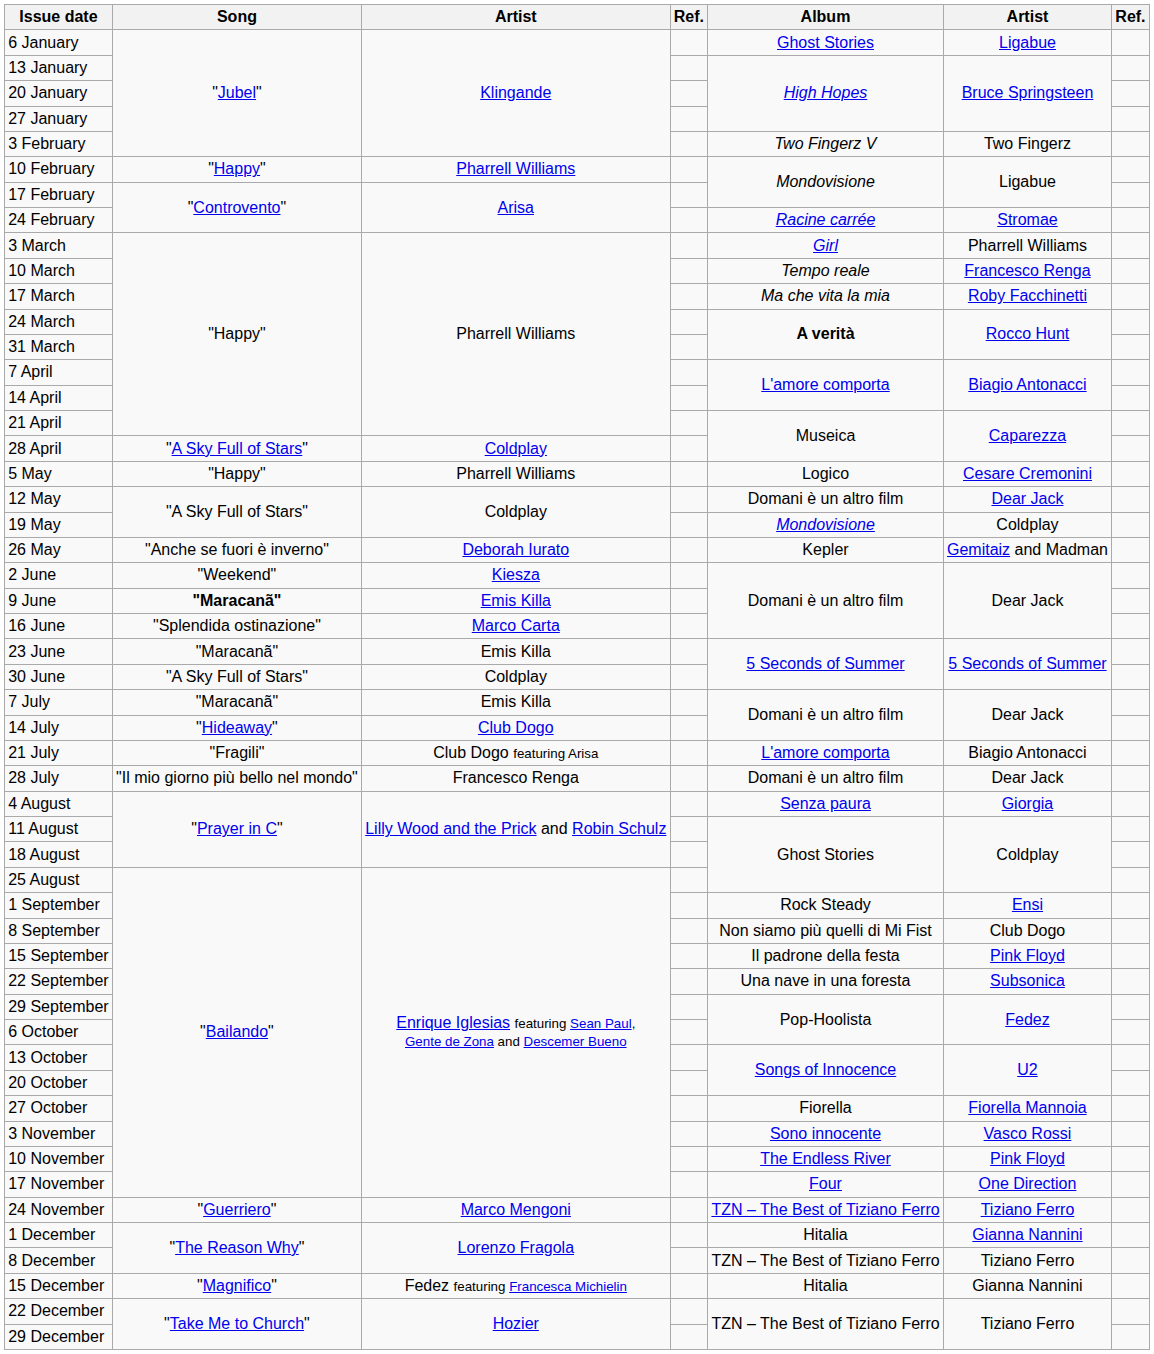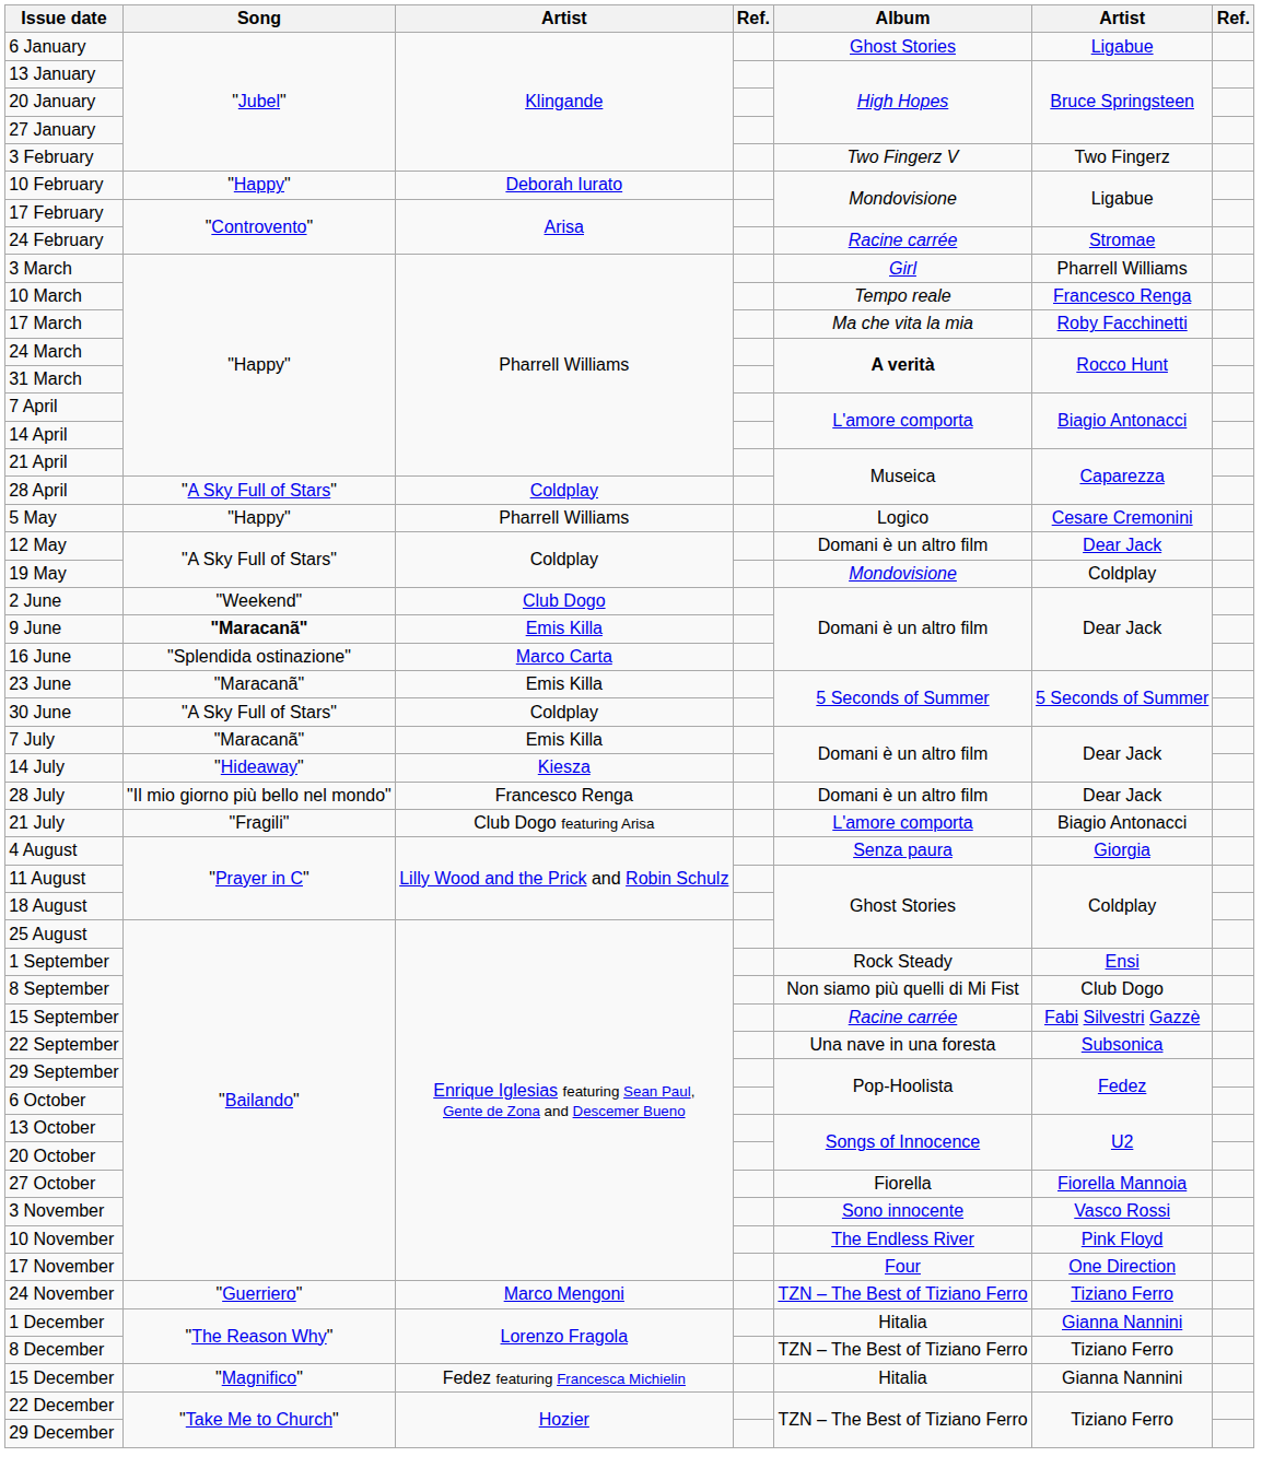 <table class="wikitable">
 <tr>
 <th>Issue date</th>
 <th>Song</th>
 <th>Artist</th>
 <th>Ref.</th>
 <th>Album</th>
 <th>Artist</th>
 <th>Ref.</th>
 </tr>
 <tr>
 <td>6 January</td>
 <td align="center" rowspan="5">"<a href='#'>Jubel</a>"</td>
 <td align="center" rowspan="5"><a href='#'>Klingande</a></td>
 <td align="center"></td>
 <td align="center"></em><a href='#'>Ghost Stories</a><em></td>
 <td align="center"><a href='#'>Ligabue</a></td>
 <td align="center"></td>
 </tr>
 <tr>
 <td>13 January</td>
 <td align="center"></td>
 <td align="center" rowspan="3"><em><a href='#'>High Hopes</a></em></td>
 <td align="center" rowspan="3"><a href='#'>Bruce Springsteen</a></td>
 <td align="center"></td>
 </tr>
 <tr>
 <td>20 January</td>
 <td align="center"></td>
 <td align="center"></td>
 </tr>
 <tr>
 <td>27 January</td>
 <td align="center"></td>
 <td align="center"></td>
 </tr>
 <tr>
 <td>3 February</td>
 <td align="center"></td>
 <td align="center"><em>Two Fingerz V</em></td>
 <td align="center">Two Fingerz</td>
 <td align="center"></td>
 </tr>
 <tr>
 <td>10 February</td>
 <td align="center">"<a href='#'>Happy</a>"</td>
-<td align="center"><a href='#'>Pharrell Williams</a></td>
+<td align="center"><a href='#'>Deborah Iurato</a></td>
 <td align="center"></td>
 <td align="center" rowspan="2"><em>Mondovisione</em></td>
 <td align="center" rowspan="2">Ligabue</td>
 <td align="center"></td>
 </tr>
 <tr>
 <td>17 February</td>
 <td align="center" rowspan="2">"<a href='#'>Controvento</a>"</td>
 <td align="center" rowspan="2"><a href='#'>Arisa</a></td>
 <td align="center"></td>
 <td align="center"></td>
 </tr>
 <tr>
 <td>24 February</td>
 <td align="center"></td>
 <td align="center"><em><a href='#'>Racine carrée</a></em></td>
 <td align="center"><a href='#'>Stromae</a></td>
 <td align="center"></td>
 </tr>
 <tr>
 <td>3 March</td>
 <td align="center" rowspan="8">"Happy"</td>
 <td align="center" rowspan="8">Pharrell Williams</td>
 <td align="center"></td>
 <td align="center"><em><a href='#'>Girl</a></em></td>
 <td align="center">Pharrell Williams</td>
 <td align="center"></td>
 </tr>
 <tr>
 <td>10 March</td>
 <td align="center"></td>
 <td align="center"><em>Tempo reale</em></td>
 <td align="center"><a href='#'>Francesco Renga</a></td>
 <td align="center"></td>
 </tr>
 <tr>
 <td>17 March</td>
 <td align="center"></td>
 <td align="center"><em>Ma che vita la mia</em></td>
 <td align="center"><a href='#'>Roby Facchinetti</a></td>
 <td align="center"></td>
 </tr>
 <tr>
 <td>24 March</td>
 <td align="center"></td>
 <td align="center" rowspan="2"><strong>A verità<em></td>
 <td align="center" rowspan="2"><a href='#'>Rocco Hunt</a></td>
 <td align="center"></td>
 </tr>
 <tr>
 <td>31 March</td>
 <td align="center"></td>
 <td align="center"></td>
 </tr>
 <tr>
 <td>7 April</td>
 <td align="center"></td>
 <td align="center" rowspan="2"></em><a href='#'>L'amore comporta</a><em></td>
 <td align="center" rowspan="2"><a href='#'>Biagio Antonacci</a></td>
 <td align="center"></td>
 </tr>
 <tr>
 <td>14 April</td>
 <td align="center"></td>
 <td align="center"></td>
 </tr>
 <tr>
 <td>21 April</td>
 <td align="center"></td>
 <td align="center" rowspan="2"></em>Museica<em></td>
 <td align="center" rowspan="2"><a href='#'>Caparezza</a></td>
 <td align="center"></td>
 </tr>
 <tr>
 <td>28 April</td>
 <td align="center">"<a href='#'>A Sky Full of Stars</a>"</td>
 <td align="center"><a href='#'>Coldplay</a></td>
 <td align="center"></td>
 <td align="center"></td>
 </tr>
 <tr>
 <td>5 May</td>
 <td align="center">"Happy"</td>
 <td align="center">Pharrell Williams</td>
 <td align="center"></td>
 <td align="center"></em>Logico<em></td>
 <td align="center"><a href='#'>Cesare Cremonini</a></td>
 <td align="center"></td>
 </tr>
 <tr>
 <td>12 May</td>
 <td align="center" rowspan="2">"A Sky Full of Stars"</td>
 <td align="center" rowspan="2">Coldplay</td>
 <td align="center"></td>
 <td align="center"></em>Domani è un altro film<em></td>
 <td align="center"><a href='#'>Dear Jack</a></td>
 <td align="center"></td>
 </tr>
 <tr>
 <td>19 May</td>
 <td align="center"></td>
 <td align="center"><em><a href='#'>Mondovisione</a></em></td>
 <td align="center">Coldplay</td>
 <td align="center"></td>
 </tr>
 <tr>
-<td>26 May</td>
-<td align="center">"Anche se fuori è inverno"</td>
-<td align="center"><a href='#'>Deborah Iurato</a></td>
-<td align="center"></td>
-<td align="center"></em>Kepler<em></td>
-<td align="center"><a href='#'>Gemitaiz</a> and Madman</td>
-<td align="center"></td>
-</tr>
-<tr>
 <td>2 June</td>
 <td align="center">"Weekend"</td>
-<td align="center"><a href='#'>Kiesza</a></td>
+<td align="center"><a href='#'>Club Dogo</a></td>
 <td align="center"></td>
 <td align="center" rowspan="3"></em>Domani è un altro film<em></td>
 <td align="center" rowspan="3">Dear Jack</td>
 <td align="center"></td>
 </tr>
 <tr>
 <td>9 June</td>
 <td align="center"><strong>"Maracanã"</strong></td>
 <td align="center"><a href='#'>Emis Killa</a></td>
 <td align="center"></td>
 <td align="center"></td>
 </tr>
 <tr>
 <td>16 June</td>
 <td align="center">"Splendida ostinazione"</td>
 <td align="center"><a href='#'>Marco Carta</a></td>
 <td align="center"></td>
 <td align="center"></td>
 </tr>
 <tr>
 <td>23 June</td>
 <td align="center">"Maracanã"</td>
 <td align="center">Emis Killa</td>
 <td align="center"></td>
 <td align="center" rowspan="2"></em><a href='#'>5 Seconds of Summer</a><em></td>
 <td align="center" rowspan="2"><a href='#'>5 Seconds of Summer</a></td>
 <td align="center"></td>
 </tr>
 <tr>
 <td>30 June</td>
 <td align="center">"A Sky Full of Stars"</td>
 <td align="center">Coldplay</td>
 <td align="center"></td>
 <td align="center"></td>
 </tr>
 <tr>
 <td>7 July</td>
 <td align="center">"Maracanã"</td>
 <td align="center">Emis Killa</td>
 <td align="center"></td>
 <td align="center" rowspan="2"></em>Domani è un altro film<em></td>
 <td align="center" rowspan="2">Dear Jack</td>
 <td align="center"></td>
 </tr>
 <tr>
 <td>14 July</td>
 <td align="center">"<a href='#'>Hideaway</a>"</td>
-<td align="center"><a href='#'>Club Dogo</a></td>
+<td align="center"><a href='#'>Kiesza</a></td>
 <td align="center"></td>
+<td align="center"></td>
+</tr>
+<tr>
+<td>28 July</td>
+<td align="center">"Il mio giorno più bello nel mondo"</td>
+<td align="center">Francesco Renga</td>
+<td align="center"></td>
+<td align="center"></em>Domani è un altro film<em></td>
+<td align="center">Dear Jack</td>
 <td align="center"></td>
 </tr>
 <tr>
 <td>21 July</td>
 <td align="center">"Fragili"</td>
 <td align="center">Club Dogo <small>featuring Arisa</small></td>
 <td align="center"></td>
 <td align="center"></em><a href='#'>L'amore comporta</a><em></td>
 <td align="center">Biagio Antonacci</td>
-<td align="center"></td>
-</tr>
-<tr>
-<td>28 July</td>
-<td align="center">"Il mio giorno più bello nel mondo"</td>
-<td align="center">Francesco Renga</td>
-<td align="center"></td>
-<td align="center"></em>Domani è un altro film<em></td>
-<td align="center">Dear Jack</td>
 <td align="center"></td>
 </tr>
 <tr>
 <td>4 August</td>
 <td align="center" rowspan="3">"<a href='#'>Prayer in C</a>"</td>
 <td align="center" rowspan="3"><a href='#'>Lilly Wood and the Prick</a> and <a href='#'>Robin Schulz</a></td>
 <td align="center"></td>
 <td align="center"></em><a href='#'>Senza paura</a><em></td>
 <td align="center"><a href='#'>Giorgia</a></td>
 <td align="center"></td>
 </tr>
 <tr>
 <td>11 August</td>
 <td align="center"></td>
 <td align="center" rowspan="3"></em>Ghost Stories<em></td>
 <td align="center" rowspan="3">Coldplay</td>
 <td align="center"></td>
 </tr>
 <tr>
 <td>18 August</td>
 <td align="center"></td>
 <td align="center"></td>
 </tr>
 <tr>
 <td>25 August</td>
 <td align="center" rowspan="13">"<a href='#'>Bailando</a>"</td>
 <td align="center" rowspan="13"><a href='#'>Enrique Iglesias</a> <small>featuring <a href='#'>Sean Paul</a>, <br><a href='#'>Gente de Zona</a> and <a href='#'>Descemer Bueno</a></small></td>
 <td align="center"></td>
 <td align="center"></td>
 </tr>
 <tr>
 <td>1 September</td>
 <td align="center"></td>
 <td align="center"></em>Rock Steady<em></td>
 <td align="center"><a href='#'>Ensi</a></td>
 <td align="center"></td>
 </tr>
 <tr>
 <td>8 September</td>
 <td align="center"></td>
 <td align="center"></em>Non siamo più quelli di Mi Fist<em></td>
 <td align="center">Club Dogo</td>
 <td align="center"></td>
 </tr>
 <tr>
 <td>15 September</td>
 <td align="center"></td>
-<td align="center"></em>Il padrone della festa<em></td>
-<td align="center"><a href='#'>Pink Floyd</a></td>
+<td align="center"><em><a href='#'>Racine carrée</a></em></td>
+<td align="center"><a href='#'>Fabi</a> <a href='#'>Silvestri</a> <a href='#'>Gazzè</a></td>
 <td align="center"></td>
 </tr>
 <tr>
 <td>22 September</td>
 <td align="center"></td>
 <td align="center"></em>Una nave in una foresta<em></td>
 <td align="center"><a href='#'>Subsonica</a></td>
 <td align="center"></td>
 </tr>
 <tr>
 <td>29 September</td>
 <td align="center"></td>
 <td align="center" rowspan="2"></em>Pop-Hoolista<em></td>
 <td align="center" rowspan="2"><a href='#'>Fedez</a></td>
 <td align="center"></td>
 </tr>
 <tr>
 <td>6 October</td>
 <td align="center"></td>
 <td align="center"></td>
 </tr>
 <tr>
 <td>13 October</td>
 <td align="center"></td>
 <td align="center" rowspan="2"></em><a href='#'>Songs of Innocence</a><em></td>
 <td align="center" rowspan="2"><a href='#'>U2</a></td>
 <td align="center"></td>
 </tr>
 <tr>
 <td>20 October</td>
 <td align="center"></td>
 <td align="center"></td>
 </tr>
 <tr>
 <td>27 October</td>
 <td align="center"></td>
 <td align="center"></em>Fiorella<em></td>
 <td align="center"><a href='#'>Fiorella Mannoia</a></td>
 <td align="center"></td>
 </tr>
 <tr>
 <td>3 November</td>
 <td align="center"></td>
 <td align="center"></em><a href='#'>Sono innocente</a><em></td>
 <td align="center"><a href='#'>Vasco Rossi</a></td>
 <td align="center"></td>
 </tr>
 <tr>
 <td>10 November</td>
 <td align="center"></td>
 <td align="center"></em><a href='#'>The Endless River</a><em></td>
 <td align="center"><a href='#'>Pink Floyd</a></td>
 <td align="center"></td>
 </tr>
 <tr>
 <td>17 November</td>
 <td align="center"></td>
 <td align="center"></em><a href='#'>Four</a><em></td>
 <td align="center"><a href='#'>One Direction</a></td>
 <td align="center"></td>
 </tr>
 <tr>
 <td>24 November</td>
 <td align="center">"<a href='#'>Guerriero</a>"</td>
 <td align="center"><a href='#'>Marco Mengoni</a></td>
 <td align="center"></td>
 <td align="center"></em><a href='#'>TZN – The Best of Tiziano Ferro</a><em></td>
 <td align="center"><a href='#'>Tiziano Ferro</a></td>
 <td align="center"></td>
 </tr>
 <tr>
 <td>1 December</td>
 <td align="center" rowspan="2">"<a href='#'>The Reason Why</a>"</td>
 <td align="center" rowspan="2"><a href='#'>Lorenzo Fragola</a></td>
 <td align="center"></td>
 <td align="center"></em>Hitalia<em></td>
 <td align="center"><a href='#'>Gianna Nannini</a></td>
 <td align="center"></td>
 </tr>
 <tr>
 <td>8 December</td>
 <td align="center"></td>
 <td align="center"></em>TZN – The Best of Tiziano Ferro<em></td>
 <td align="center">Tiziano Ferro</td>
 <td align="center"></td>
 </tr>
 <tr>
 <td>15 December</td>
 <td align="center">"<a href='#'>Magnifico</a>"</td>
 <td align="center">Fedez <small>featuring <a href='#'>Francesca Michielin</a></small></td>
 <td align="center"></td>
 <td align="center"></em>Hitalia<em></td>
 <td align="center">Gianna Nannini</td>
 <td align="center"></td>
 </tr>
 <tr>
 <td>22 December</td>
 <td align="center" rowspan="2">"<a href='#'>Take Me to Church</a>"</td>
 <td align="center" rowspan="2"><a href='#'>Hozier</a></td>
 <td align="center"></td>
 <td align="center" rowspan="2"></em>TZN – The Best of Tiziano Ferro<em></td>
 <td align="center" rowspan="2">Tiziano Ferro</td>
 <td align="center"></td>
 </tr>
 <tr>
 <td>29 December</td>
 <td align="center"></td>
 <td align="center"></td>
 </tr>
 </table>
